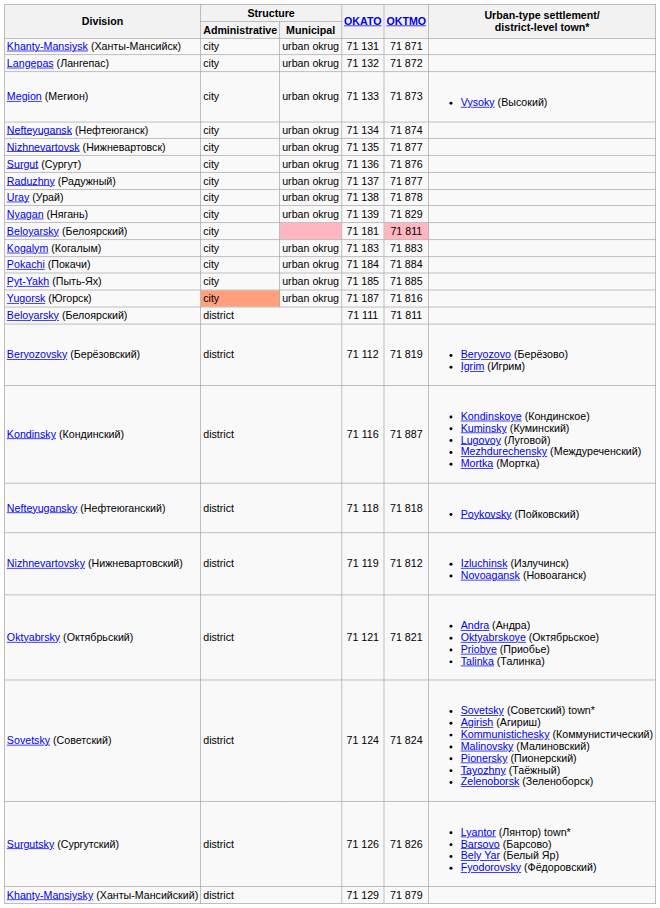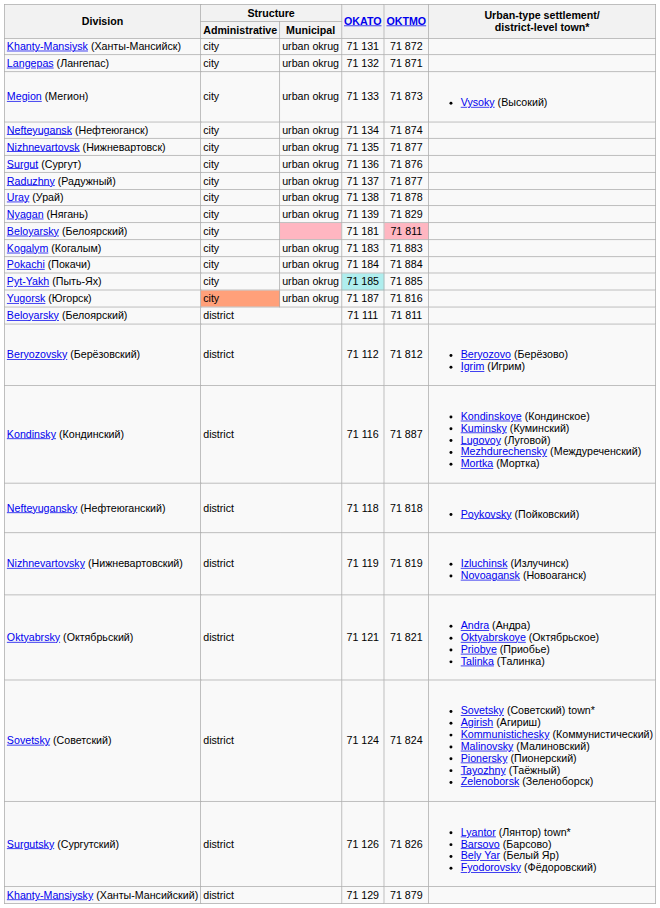 <table class="wikitable" style="padding: 24em 0; border: 1px #aaa solid; border-collapse: collapse; font-size: 90%;">
 <tr>
 <th colspan="2" rowspan="2">Division</th>
 <th colspan="2">Structure</th>
 <th rowspan="2"><a href='#'>OKATO</a></th>
 <th rowspan="2"><a href='#'>OKTMO</a></th>
 <th rowspan="2">Urban-type settlement/<br>district-level town*</th>
 </tr>
 <tr>
 <th>Administrative</th>
 <th>Municipal</th>
 </tr>
 <tr>
 <td colspan="2"><a href='#'>Khanty-Mansiysk</a> (Ханты-Мансийск)</td>
 <td>city</td>
 <td>urban okrug</td>
 <td align="center">71 131</td>
-<td align="center">71 871</td>
+<td align="center">71 872</td>
 <td></td>
 </tr>
 <tr>
 <td colspan="2"><a href='#'>Langepas</a> (Лангепас)</td>
 <td>city</td>
 <td>urban okrug</td>
 <td align="center">71 132</td>
-<td align="center">71 872</td>
+<td align="center">71 871</td>
 <td></td>
 </tr>
 <tr>
 <td colspan="2"><a href='#'>Megion</a> (Мегион)</td>
 <td>city</td>
 <td>urban okrug</td>
 <td align="center">71 133</td>
 <td align="center">71 873</td>
 <td><br><ul><li><a href='#'>Vysoky</a> (Высокий)</li></ul></td>
 </tr>
 <tr>
 <td colspan="2"><a href='#'>Nefteyugansk</a> (Нефтеюганск)</td>
 <td>city</td>
 <td>urban okrug</td>
 <td align="center">71 134</td>
 <td align="center">71 874</td>
 <td></td>
 </tr>
 <tr>
 <td colspan="2"><a href='#'>Nizhnevartovsk</a> (Нижневартовск)</td>
 <td>city</td>
 <td>urban okrug</td>
 <td align="center">71 135</td>
 <td align="center">71 877</td>
 <td></td>
 </tr>
 <tr>
 <td colspan="2"><a href='#'>Surgut</a> (Сургут)</td>
 <td>city</td>
 <td>urban okrug</td>
 <td align="center">71 136</td>
 <td align="center">71 876</td>
 <td></td>
 </tr>
 <tr>
 <td colspan="2"><a href='#'>Raduzhny</a> (Радужный)</td>
 <td>city</td>
 <td>urban okrug</td>
 <td align="center">71 137</td>
 <td align="center">71 877</td>
 <td></td>
 </tr>
 <tr>
 <td colspan="2"><a href='#'>Uray</a> (Урай)</td>
 <td>city</td>
 <td>urban okrug</td>
 <td align="center">71 138</td>
 <td align="center">71 878</td>
 <td></td>
 </tr>
 <tr>
 <td colspan="2"><a href='#'>Nyagan</a> (Нягань)</td>
 <td>city</td>
 <td>urban okrug</td>
 <td align="center">71 139</td>
 <td align="center">71 829</td>
 <td></td>
 </tr>
 <tr>
 <td colspan="2"><a href='#'>Beloyarsky</a> (Белоярский)</td>
 <td>city</td>
 <td bgcolor="lightpink"></td>
 <td align="center">71 181</td>
 <td bgcolor="lightpink" align="center">71 811</td>
 <td></td>
 </tr>
 <tr>
 <td colspan="2"><a href='#'>Kogalym</a> (Когалым)</td>
 <td>city</td>
 <td>urban okrug</td>
 <td align="center">71 183</td>
 <td align="center">71 883</td>
 <td></td>
 </tr>
 <tr>
 <td colspan="2"><a href='#'>Pokachi</a> (Покачи)</td>
 <td>city</td>
 <td>urban okrug</td>
 <td align="center">71 184</td>
 <td align="center">71 884</td>
 <td></td>
 </tr>
 <tr>
 <td colspan="2"><a href='#'>Pyt-Yakh</a> (Пыть-Ях)</td>
 <td>city</td>
 <td>urban okrug</td>
-<td align="center">71 185</td>
+<td align="center" style="background: paleturquoise;">71 185</td>
 <td align="center">71 885</td>
 <td></td>
 </tr>
 <tr>
 <td colspan="2"><a href='#'>Yugorsk</a> (Югорск)</td>
 <td style="background: lightsalmon;">city</td>
 <td>urban okrug</td>
 <td align="center">71 187</td>
 <td align="center">71 816</td>
 <td></td>
 </tr>
 <tr>
 <td colspan="2"><a href='#'>Beloyarsky</a> (Белоярский)</td>
 <td colspan="2">district</td>
 <td align="center">71 111</td>
 <td align="center">71 811</td>
 <td></td>
 </tr>
 <tr>
 <td colspan="2"><a href='#'>Beryozovsky</a> (Берёзовский)</td>
 <td colspan="2">district</td>
 <td align="center">71 112</td>
-<td align="center">71 819</td>
+<td align="center">71 812</td>
 <td><br><ul><li><a href='#'>Beryozovo</a> (Берёзово)</li><li><a href='#'>Igrim</a> (Игрим)</li></ul></td>
 </tr>
 <tr>
 <td colspan="2"><a href='#'>Kondinsky</a> (Кондинский)</td>
 <td colspan="2">district</td>
 <td align="center">71 116</td>
 <td align="center">71 887</td>
 <td><br><ul><li><a href='#'>Kondinskoye</a> (Кондинское)</li><li><a href='#'>Kuminsky</a> (Куминский)</li><li><a href='#'>Lugovoy</a> (Луговой)</li><li><a href='#'>Mezhdurechensky</a> (Междуреченский)</li><li><a href='#'>Mortka</a> (Мортка)</li></ul></td>
 </tr>
 <tr>
 <td colspan="2"><a href='#'>Nefteyugansky</a> (Нефтеюганский)</td>
 <td colspan="2">district</td>
 <td align="center">71 118</td>
 <td align="center">71 818</td>
 <td><br><ul><li><a href='#'>Poykovsky</a> (Пойковский)</li></ul></td>
 </tr>
 <tr>
 <td colspan="2"><a href='#'>Nizhnevartovsky</a> (Нижневартовский)</td>
 <td colspan="2">district</td>
 <td align="center">71 119</td>
-<td align="center">71 812</td>
+<td align="center">71 819</td>
 <td><br><ul><li><a href='#'>Izluchinsk</a> (Излучинск)</li><li><a href='#'>Novoagansk</a> (Новоаганск)</li></ul></td>
 </tr>
 <tr>
 <td colspan="2"><a href='#'>Oktyabrsky</a> (Октябрьский)</td>
 <td colspan="2">district</td>
 <td align="center">71 121</td>
 <td align="center">71 821</td>
 <td><br><ul><li><a href='#'>Andra</a> (Андра)</li><li><a href='#'>Oktyabrskoye</a> (Октябрьское)</li><li><a href='#'>Priobye</a> (Приобье)</li><li><a href='#'>Talinka</a> (Талинка)</li></ul></td>
 </tr>
 <tr>
 <td colspan="2"><a href='#'>Sovetsky</a> (Советский)</td>
 <td colspan="2">district</td>
 <td align="center">71 124</td>
 <td align="center">71 824</td>
 <td><br><ul><li><a href='#'>Sovetsky</a> (Советский) town*</li><li><a href='#'>Agirish</a> (Агириш)</li><li><a href='#'>Kommunistichesky</a> (Коммунистический)</li><li><a href='#'>Malinovsky</a> (Малиновский)</li><li><a href='#'>Pionersky</a> (Пионерский)</li><li><a href='#'>Tayozhny</a> (Таёжный)</li><li><a href='#'>Zelenoborsk</a> (Зеленоборск)</li></ul></td>
 </tr>
 <tr>
 <td colspan="2"><a href='#'>Surgutsky</a> (Сургутский)</td>
 <td colspan="2">district</td>
 <td align="center">71 126</td>
 <td align="center">71 826</td>
 <td><br><ul><li><a href='#'>Lyantor</a> (Лянтор) town*</li><li><a href='#'>Barsovo</a> (Барсово)</li><li><a href='#'>Bely Yar</a> (Белый Яр)</li><li><a href='#'>Fyodorovsky</a> (Фёдоровский)</li></ul></td>
 </tr>
 <tr>
 <td colspan="2"><a href='#'>Khanty-Mansiysky</a> (Ханты-Мансийский)</td>
 <td colspan="2">district</td>
 <td align="center">71 129</td>
 <td align="center">71 879</td>
 <td></td>
 </tr>
 </table>
